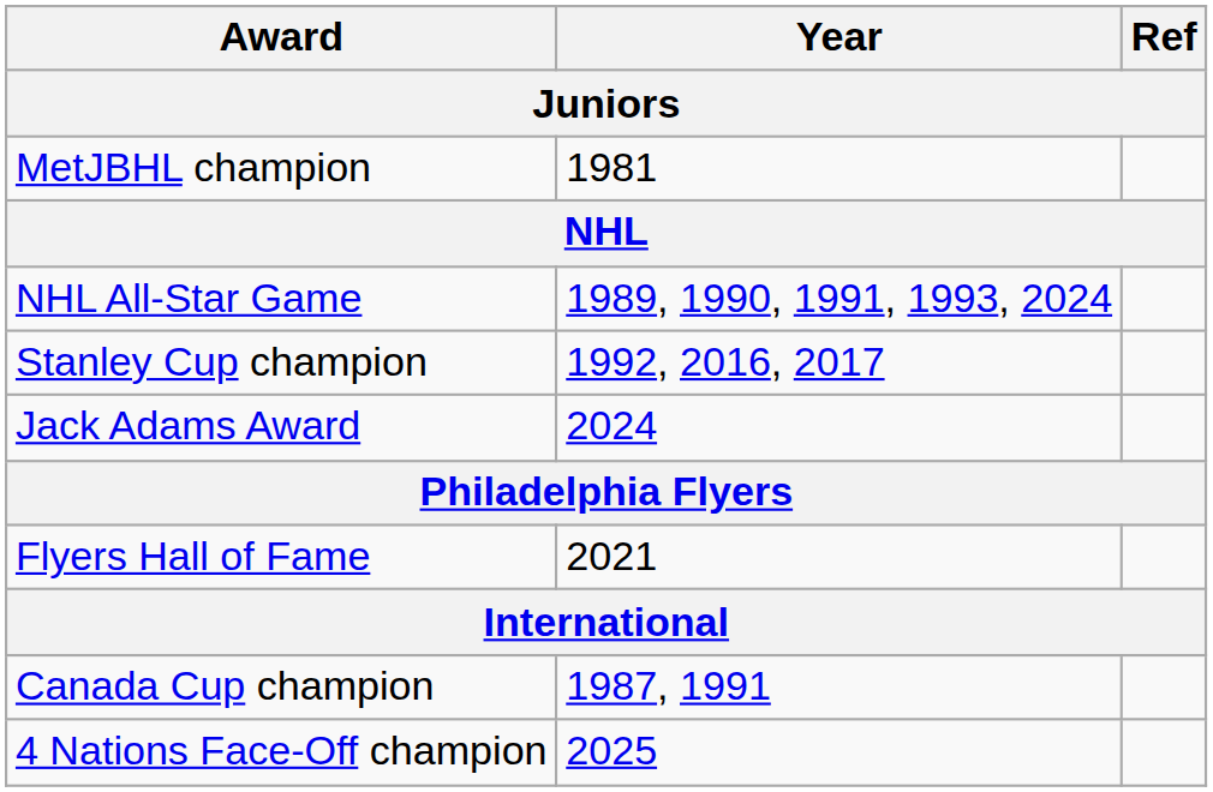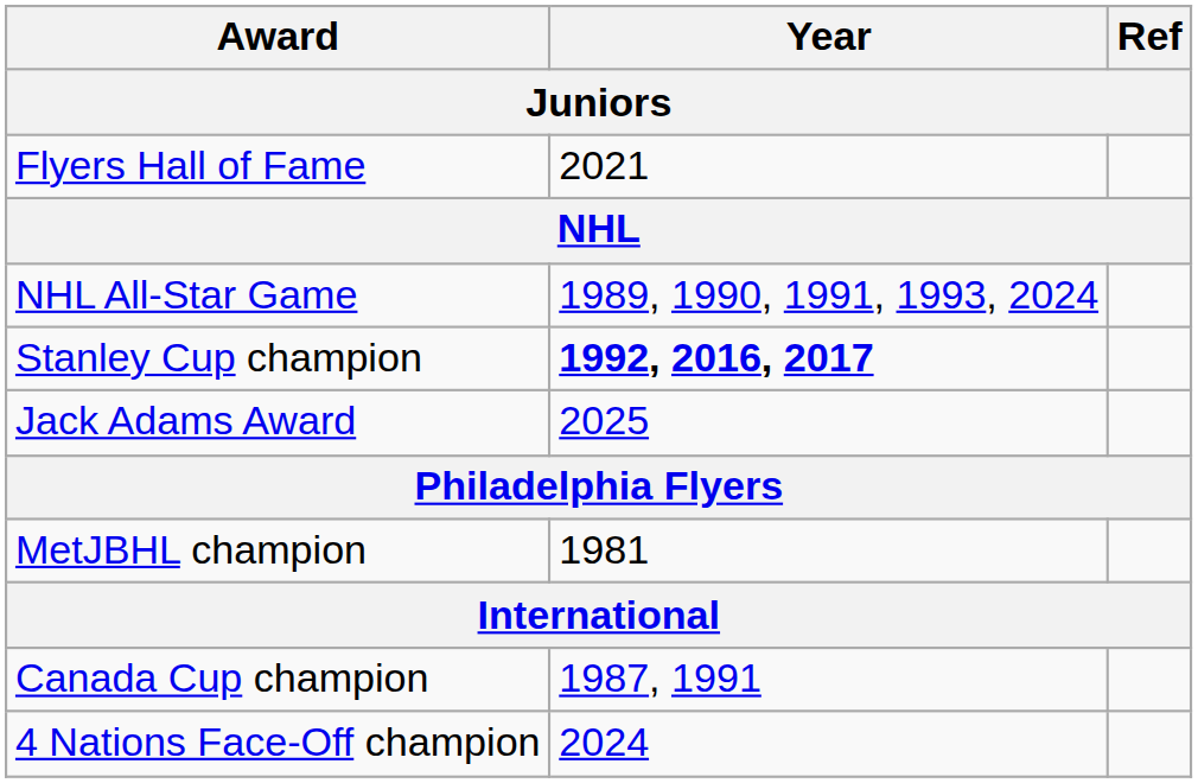 <table class="wikitable">
 <tr>
 <th>Award</th>
 <th>Year</th>
 <th>Ref</th>
 </tr>
 <tr>
 <th colspan="3">Juniors</th>
 </tr>
 <tr>
-<td><a href='#'>MetJBHL</a> champion</td>
-<td>1981</td>
+<td><a href='#'>Flyers Hall of Fame</a></td>
+<td>2021</td>
 <td></td>
 </tr>
 <tr>
 <th colspan="3"><a href='#'>NHL</a></th>
 </tr>
 <tr>
 <td><a href='#'>NHL All-Star Game</a></td>
 <td><a href='#'>1989</a>, <a href='#'>1990</a>, <a href='#'>1991</a>, <a href='#'>1993</a>, <a href='#'>2024</a></td>
 <td></td>
 </tr>
 <tr>
 <td><a href='#'>Stanley Cup</a> champion</td>
-<td><a href='#'>1992</a>, <a href='#'>2016</a>, <a href='#'>2017</a></td>
+<td><strong><a href='#'>1992</a>, <a href='#'>2016</a>, <a href='#'>2017</a></strong></td>
 <td></td>
 </tr>
 <tr>
 <td><a href='#'>Jack Adams Award</a></td>
-<td><a href='#'>2024</a></td>
+<td><a href='#'>2025</a></td>
 <td></td>
 </tr>
 <tr>
 <th colspan="3"><a href='#'>Philadelphia Flyers</a></th>
 </tr>
 <tr>
-<td><a href='#'>Flyers Hall of Fame</a></td>
-<td>2021</td>
+<td><a href='#'>MetJBHL</a> champion</td>
+<td>1981</td>
 <td></td>
 </tr>
 <tr>
 <th colspan="3"><a href='#'>International</a></th>
 </tr>
 <tr>
 <td><a href='#'>Canada Cup</a> champion</td>
 <td><a href='#'>1987</a>, <a href='#'>1991</a></td>
 <td></td>
 </tr>
 <tr>
 <td><a href='#'>4 Nations Face-Off</a> champion</td>
-<td><a href='#'>2025</a></td>
+<td><a href='#'>2024</a></td>
 <td></td>
 </tr>
 </table>
